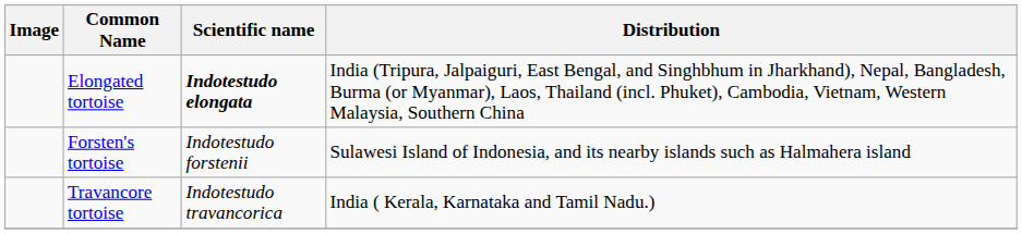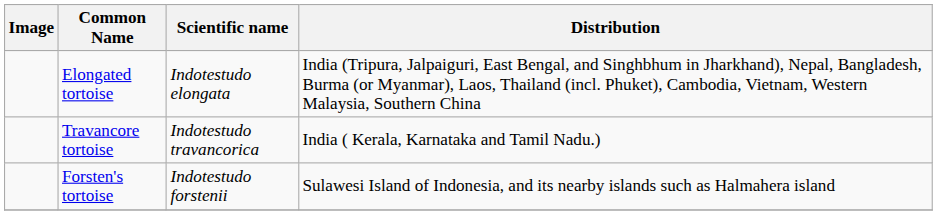 <table class="wikitable">
 <tr>
 <th>Image</th>
 <th>Common Name</th>
 <th>Scientific name</th>
 <th>Distribution</th>
 </tr>
 <tr>
 <td></td>
 <td><a href='#'>Elongated tortoise</a></td>
-<td><strong><em>Indotestudo elongata</em></strong></td>
+<td><em>Indotestudo elongata</em></td>
 <td>India (Tripura, Jalpaiguri, East Bengal, and Singhbhum in Jharkhand), Nepal, Bangladesh, Burma (or Myanmar), Laos, Thailand (incl. Phuket), Cambodia, Vietnam, Western Malaysia, Southern China</td>
+</tr>
+<tr>
+<td></td>
+<td><a href='#'>Travancore tortoise</a></td>
+<td><em>Indotestudo travancorica</em></td>
+<td>India ( Kerala, Karnataka and Tamil Nadu.)</td>
 </tr>
 <tr>
 <td></td>
 <td><a href='#'>Forsten's tortoise</a></td>
 <td><em>Indotestudo forstenii</em></td>
 <td>Sulawesi Island of Indonesia, and its nearby islands such as Halmahera island</td>
 </tr>
 <tr>
-<td></td>
-<td><a href='#'>Travancore tortoise</a></td>
-<td><em>Indotestudo travancorica</em></td>
-<td>India ( Kerala, Karnataka and Tamil Nadu.)</td>
-</tr>
-<tr>
 </tr>
 </table>
